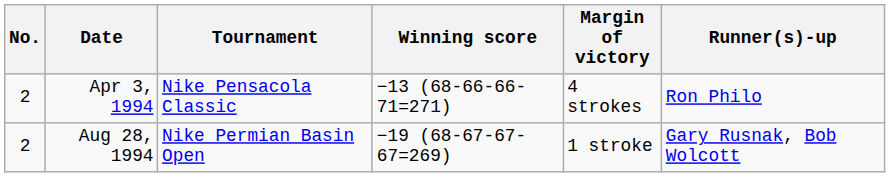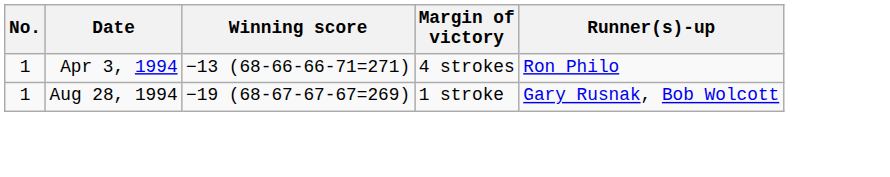 <table class="wikitable" style="font-size:95%;">
 <tr>
 <th>No.</th>
 <th>Date</th>
-<th>Tournament</th>
 <th>Winning score</th>
 <th>Margin of<br>victory</th>
 <th>Runner(s)-up</th>
 </tr>
 <tr>
-<td align=center>2</td>
+<td align=center>1</td>
 <td align=right>Apr 3, <a href='#'>1994</a></td>
-<td><a href='#'>Nike Pensacola Classic</a></td>
 <td>−13 (68-66-66-71=271)</td>
 <td>4 strokes</td>
 <td> <a href='#'>Ron Philo</a></td>
 </tr>
 <tr>
-<td align=center>2</td>
+<td align=center>1</td>
 <td align=right>Aug 28, 1994</td>
-<td><a href='#'>Nike Permian Basin Open</a></td>
 <td>−19 (68-67-67-67=269)</td>
 <td>1 stroke</td>
 <td> <a href='#'>Gary Rusnak</a>,  <a href='#'>Bob Wolcott</a></td>
 </tr>
 </table>
